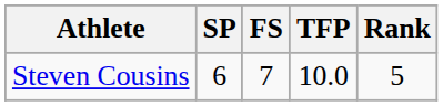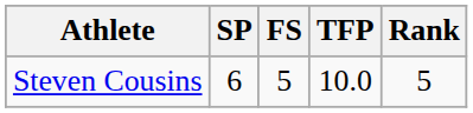 <table class="wikitable" border="1" style="font-size:90%">
 <tr>
 <th>Athlete</th>
 <th>SP</th>
 <th>FS</th>
 <th>TFP</th>
 <th>Rank</th>
 </tr>
 <tr align=center>
 <td align=left><a href='#'>Steven Cousins</a></td>
 <td>6</td>
-<td>7</td>
+<td>5</td>
 <td>10.0</td>
 <td>5</td>
 </tr>
 </table>
